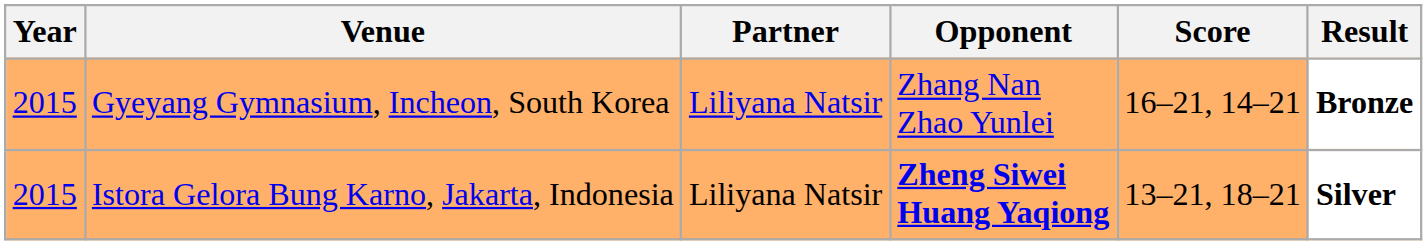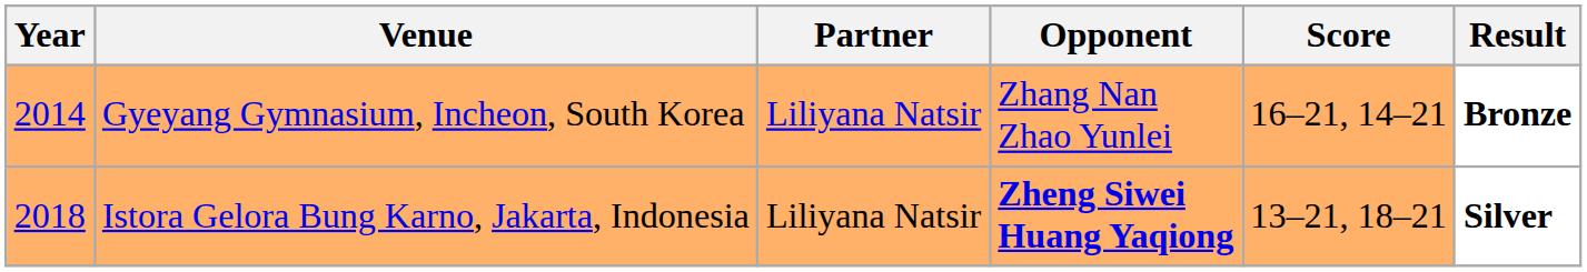 <table class="sortable wikitable" style="font-size: 90%">
 <tr>
 <th>Year</th>
 <th>Venue</th>
 <th>Partner</th>
 <th>Opponent</th>
 <th>Score</th>
 <th>Result</th>
 </tr>
 <tr style="background:#FFB069">
-<td align="center"><a href='#'>2015</a></td>
+<td align="center"><a href='#'>2014</a></td>
 <td align="left"><a href='#'>Gyeyang Gymnasium</a>, <a href='#'>Incheon</a>, South Korea</td>
 <td align="left"> <a href='#'>Liliyana Natsir</a></td>
 <td align="left"> <a href='#'>Zhang Nan</a> <br>  <a href='#'>Zhao Yunlei</a></td>
 <td align="left">16–21, 14–21</td>
 <td style="text-align:left; background:white"> <strong>Bronze</strong></td>
 </tr>
 <tr style="background:#FFB069">
-<td align="center"><a href='#'>2015</a></td>
+<td align="center"><a href='#'>2018</a></td>
 <td align="left"><a href='#'>Istora Gelora Bung Karno</a>, <a href='#'>Jakarta</a>, Indonesia</td>
 <td align="left"> Liliyana Natsir</td>
 <td align="left"><strong> <a href='#'>Zheng Siwei</a> <br>  <a href='#'>Huang Yaqiong</a></strong></td>
 <td align="left">13–21, 18–21</td>
 <td style="text-align:left; background:white"> <strong>Silver</strong></td>
 </tr>
 </table>
